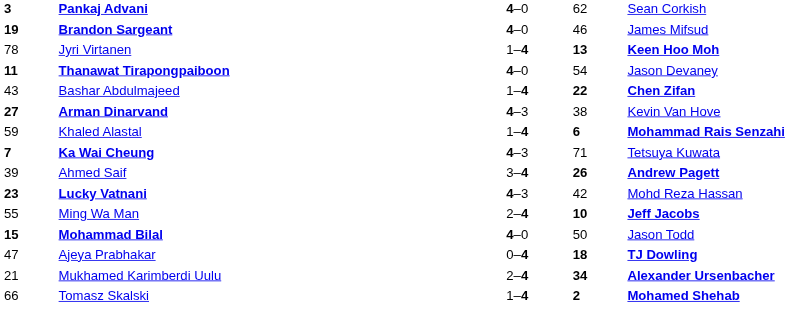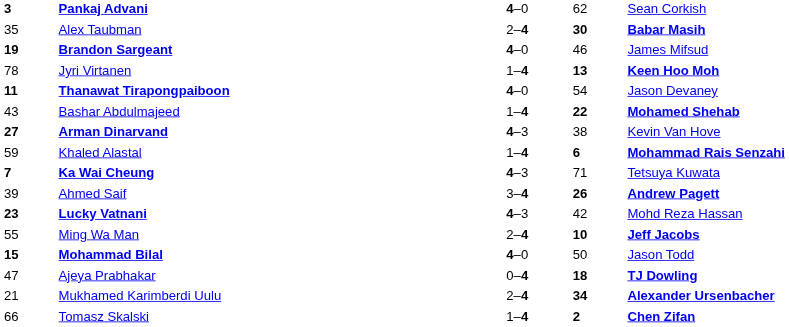 <table width="100%" cellspacing="5">
 <tr>
 <th width=5%></th>
 <th width=40%></th>
 <th width=10%></th>
 <th width=5%></th>
 <th width=40%></th>
 </tr>
 <tr>
 <td><strong>3</strong></td>
 <td> <strong><a href='#'>Pankaj Advani</a></strong></td>
 <td align="center"><strong>4</strong>–0</td>
 <td>62</td>
 <td> <a href='#'>Sean Corkish</a></td>
+</tr>
+<tr>
+<td>35</td>
+<td> <a href='#'>Alex Taubman</a></td>
+<td align="center">2–<strong>4</strong></td>
+<td><strong>30</strong></td>
+<td> <strong><a href='#'>Babar Masih</a></strong></td>
 </tr>
 <tr>
 <td><strong>19</strong></td>
 <td> <strong><a href='#'>Brandon Sargeant</a></strong></td>
 <td align="center"><strong>4</strong>–0</td>
 <td>46</td>
 <td> <a href='#'>James Mifsud</a></td>
 </tr>
 <tr>
 <td>78</td>
 <td> <a href='#'>Jyri Virtanen</a></td>
 <td align="center">1–<strong>4</strong></td>
 <td><strong>13</strong></td>
 <td> <strong><a href='#'>Keen Hoo Moh</a></strong></td>
 </tr>
 <tr>
 <td><strong>11</strong></td>
 <td> <strong><a href='#'>Thanawat Tirapongpaiboon</a></strong></td>
 <td align="center"><strong>4</strong>–0</td>
 <td>54</td>
 <td> <a href='#'>Jason Devaney</a></td>
 </tr>
 <tr>
 <td>43</td>
 <td> <a href='#'>Bashar Abdulmajeed</a></td>
 <td align="center">1–<strong>4</strong></td>
 <td><strong>22</strong></td>
-<td> <strong><a href='#'>Chen Zifan</a></strong></td>
+<td> <strong><a href='#'>Mohamed Shehab</a></strong></td>
 </tr>
 <tr>
 <td><strong>27</strong></td>
 <td> <strong><a href='#'>Arman Dinarvand</a></strong></td>
 <td align="center"><strong>4</strong>–3</td>
 <td>38</td>
 <td> <a href='#'>Kevin Van Hove</a></td>
 </tr>
 <tr>
 <td>59</td>
 <td> <a href='#'>Khaled Alastal</a></td>
 <td align="center">1–<strong>4</strong></td>
 <td><strong>6</strong></td>
 <td> <strong><a href='#'>Mohammad Rais Senzahi</a></strong></td>
 </tr>
 <tr>
 <td><strong>7</strong></td>
 <td> <strong><a href='#'>Ka Wai Cheung</a></strong></td>
 <td align="center"><strong>4</strong>–3</td>
 <td>71</td>
 <td> <a href='#'>Tetsuya Kuwata</a></td>
 </tr>
 <tr>
 <td>39</td>
 <td> <a href='#'>Ahmed Saif</a></td>
 <td align="center">3–<strong>4</strong></td>
 <td><strong>26</strong></td>
 <td> <strong><a href='#'>Andrew Pagett</a></strong></td>
 </tr>
 <tr>
 <td><strong>23</strong></td>
 <td> <strong><a href='#'>Lucky Vatnani</a></strong></td>
 <td align="center"><strong>4</strong>–3</td>
 <td>42</td>
 <td> <a href='#'>Mohd Reza Hassan</a></td>
 </tr>
 <tr>
 <td>55</td>
 <td> <a href='#'>Ming Wa Man</a></td>
 <td align="center">2–<strong>4</strong></td>
 <td><strong>10</strong></td>
 <td> <strong><a href='#'>Jeff Jacobs</a></strong></td>
 </tr>
 <tr>
 <td><strong>15</strong></td>
 <td> <strong><a href='#'>Mohammad Bilal</a></strong></td>
 <td align="center"><strong>4</strong>–0</td>
 <td>50</td>
 <td> <a href='#'>Jason Todd</a></td>
 </tr>
 <tr>
 <td>47</td>
 <td> <a href='#'>Ajeya Prabhakar</a></td>
 <td align="center">0–<strong>4</strong></td>
 <td><strong>18</strong></td>
 <td> <strong><a href='#'>TJ Dowling</a></strong></td>
 </tr>
 <tr>
 <td>21</td>
 <td> <a href='#'>Mukhamed Karimberdi Uulu</a></td>
 <td align="center">2–<strong>4</strong></td>
 <td><strong>34</strong></td>
 <td> <strong><a href='#'>Alexander Ursenbacher</a></strong></td>
 </tr>
 <tr>
 <td>66</td>
 <td> <a href='#'>Tomasz Skalski</a></td>
 <td align="center">1–<strong>4</strong></td>
 <td><strong>2</strong></td>
-<td> <strong><a href='#'>Mohamed Shehab</a></strong></td>
+<td> <strong><a href='#'>Chen Zifan</a></strong></td>
 </tr>
 </table>
